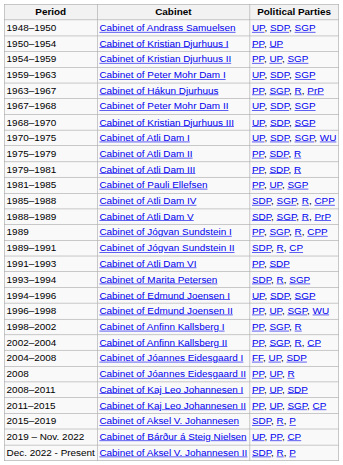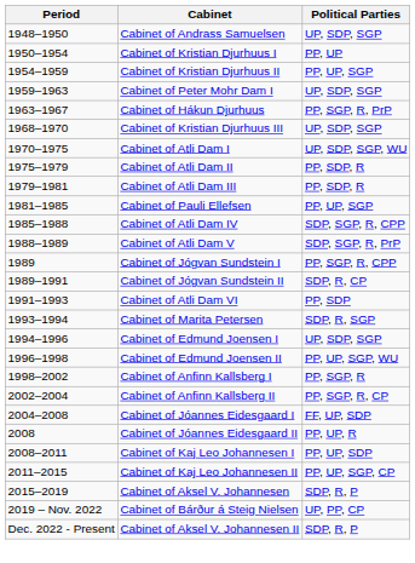 <table class="wikitable">
 <tr>
 <th>Period</th>
 <th>Cabinet</th>
 <th>Political Parties</th>
 </tr>
 <tr>
 <td>1948–1950</td>
 <td><a href='#'>Cabinet of Andrass Samuelsen</a></td>
 <td><a href='#'>UP</a>, <a href='#'>SDP</a>, <a href='#'>SGP</a></td>
 </tr>
 <tr>
 <td>1950–1954</td>
 <td><a href='#'>Cabinet of Kristian Djurhuus I</a></td>
 <td><a href='#'>PP</a>, <a href='#'>UP</a></td>
 </tr>
 <tr>
 <td>1954–1959</td>
 <td><a href='#'>Cabinet of Kristian Djurhuus II</a></td>
 <td><a href='#'>PP</a>, <a href='#'>UP</a>, <a href='#'>SGP</a></td>
 </tr>
 <tr>
 <td>1959–1963</td>
 <td><a href='#'>Cabinet of Peter Mohr Dam I</a></td>
 <td><a href='#'>UP</a>, <a href='#'>SDP</a>, <a href='#'>SGP</a></td>
 </tr>
 <tr>
 <td>1963–1967</td>
 <td><a href='#'>Cabinet of Hákun Djurhuus</a></td>
 <td><a href='#'>PP</a>, <a href='#'>SGP</a>, <a href='#'>R</a>, <a href='#'>PrP</a></td>
-</tr>
-<tr>
-<td>1967–1968</td>
-<td><a href='#'>Cabinet of Peter Mohr Dam II</a></td>
-<td><a href='#'>UP</a>, <a href='#'>SDP</a>, <a href='#'>SGP</a></td>
 </tr>
 <tr>
 <td>1968–1970</td>
 <td><a href='#'>Cabinet of Kristian Djurhuus III</a></td>
 <td><a href='#'>UP</a>, <a href='#'>SDP</a>, <a href='#'>SGP</a></td>
 </tr>
 <tr>
 <td>1970–1975</td>
 <td><a href='#'>Cabinet of Atli Dam I</a></td>
 <td><a href='#'>UP</a>, <a href='#'>SDP</a>, <a href='#'>SGP</a>, <a href='#'>WU</a></td>
 </tr>
 <tr>
 <td>1975–1979</td>
 <td><a href='#'>Cabinet of Atli Dam II</a></td>
 <td><a href='#'>PP</a>, <a href='#'>SDP</a>, <a href='#'>R</a></td>
 </tr>
 <tr>
 <td>1979–1981</td>
 <td><a href='#'>Cabinet of Atli Dam III</a></td>
 <td><a href='#'>PP</a>, <a href='#'>SDP</a>, <a href='#'>R</a></td>
 </tr>
 <tr>
 <td>1981–1985</td>
 <td><a href='#'>Cabinet of Pauli Ellefsen</a></td>
 <td><a href='#'>PP</a>, <a href='#'>UP</a>, <a href='#'>SGP</a></td>
 </tr>
 <tr>
 <td>1985–1988</td>
 <td><a href='#'>Cabinet of Atli Dam IV</a></td>
 <td><a href='#'>SDP</a>, <a href='#'>SGP</a>, <a href='#'>R</a>, <a href='#'>CPP</a></td>
 </tr>
 <tr>
 <td>1988–1989</td>
 <td><a href='#'>Cabinet of Atli Dam V</a></td>
 <td><a href='#'>SDP</a>, <a href='#'>SGP</a>, <a href='#'>R</a>, <a href='#'>PrP</a></td>
 </tr>
 <tr>
 <td>1989</td>
 <td><a href='#'>Cabinet of Jógvan Sundstein I</a></td>
 <td><a href='#'>PP</a>, <a href='#'>SGP</a>, <a href='#'>R</a>, <a href='#'>CPP</a></td>
 </tr>
 <tr>
 <td>1989–1991</td>
 <td><a href='#'>Cabinet of Jógvan Sundstein II</a></td>
 <td><a href='#'>SDP</a>, <a href='#'>R</a>, <a href='#'>CP</a></td>
 </tr>
 <tr>
 <td>1991–1993</td>
 <td><a href='#'>Cabinet of Atli Dam VI</a></td>
 <td><a href='#'>PP</a>, <a href='#'>SDP</a></td>
 </tr>
 <tr>
 <td>1993–1994</td>
 <td><a href='#'>Cabinet of Marita Petersen</a></td>
 <td><a href='#'>SDP</a>, <a href='#'>R</a>, <a href='#'>SGP</a></td>
 </tr>
 <tr>
 <td>1994–1996</td>
 <td><a href='#'>Cabinet of Edmund Joensen I</a></td>
 <td><a href='#'>UP</a>, <a href='#'>SDP</a>, <a href='#'>SGP</a></td>
 </tr>
 <tr>
 <td>1996–1998</td>
 <td><a href='#'>Cabinet of Edmund Joensen II</a></td>
 <td><a href='#'>PP</a>, <a href='#'>UP</a>, <a href='#'>SGP</a>, <a href='#'>WU</a></td>
 </tr>
 <tr>
 <td>1998–2002</td>
 <td><a href='#'>Cabinet of Anfinn Kallsberg I</a></td>
 <td><a href='#'>PP</a>, <a href='#'>SGP</a>, <a href='#'>R</a></td>
 </tr>
 <tr>
 <td>2002–2004</td>
 <td><a href='#'>Cabinet of Anfinn Kallsberg II</a></td>
 <td><a href='#'>PP</a>, <a href='#'>SGP</a>, <a href='#'>R</a>, <a href='#'>CP</a></td>
 </tr>
 <tr>
 <td>2004–2008</td>
 <td><a href='#'>Cabinet of Jóannes Eidesgaard I</a></td>
 <td><a href='#'>FF</a>, <a href='#'>UP</a>, <a href='#'>SDP</a></td>
 </tr>
 <tr>
 <td>2008</td>
 <td><a href='#'>Cabinet of Jóannes Eidesgaard II</a></td>
 <td><a href='#'>PP</a>, <a href='#'>UP</a>, <a href='#'>R</a></td>
 </tr>
 <tr>
 <td>2008–2011</td>
 <td><a href='#'>Cabinet of Kaj Leo Johannesen I</a></td>
 <td><a href='#'>PP</a>, <a href='#'>UP</a>, <a href='#'>SDP</a></td>
 </tr>
 <tr>
 <td>2011–2015</td>
 <td><a href='#'>Cabinet of Kaj Leo Johannesen II</a></td>
 <td><a href='#'>PP</a>, <a href='#'>UP</a>, <a href='#'>SGP</a>, <a href='#'>CP</a></td>
 </tr>
 <tr>
 <td>2015–2019</td>
 <td><a href='#'>Cabinet of Aksel V. Johannesen</a></td>
 <td><a href='#'>SDP</a>, <a href='#'>R</a>, <a href='#'>P</a></td>
 </tr>
 <tr>
 <td>2019 – Nov. 2022</td>
 <td><a href='#'>Cabinet of Bárður á Steig Nielsen</a></td>
 <td><a href='#'>UP</a>, <a href='#'>PP</a>, <a href='#'>CP</a></td>
 </tr>
 <tr>
 <td>Dec. 2022 - Present</td>
 <td><a href='#'>Cabinet of Aksel V. Johannesen II</a></td>
 <td><a href='#'>SDP</a>, <a href='#'>R</a>, <a href='#'>P</a></td>
 </tr>
 </table>
